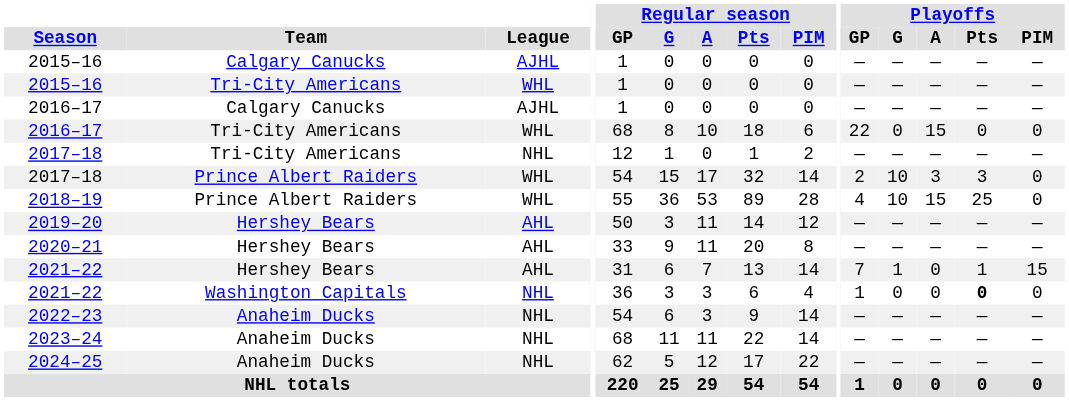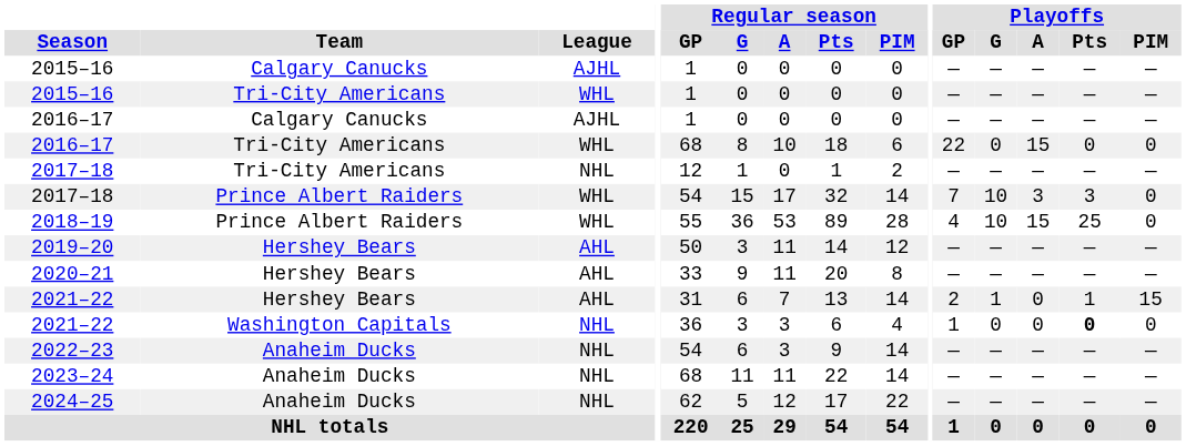 <table border="0" cellpadding="1" cellspacing="0" style="text-align:center; width:60em">
 <tr style="background:#e0e0e0;">
 <th colspan="3" style="background:#fff;"></th>
 <th rowspan="99" style="background:#fff;"></th>
 <th colspan="5"><a href='#'>Regular season</a></th>
 <th rowspan="99" style="background:#fff;"></th>
 <th colspan="5"><a href='#'>Playoffs</a></th>
 </tr>
 <tr style="background:#e0e0e0;">
 <th><a href='#'>Season</a></th>
 <th>Team</th>
 <th>League</th>
 <th>GP</th>
 <th><a href='#'>G</a></th>
 <th><a href='#'>A</a></th>
 <th><a href='#'>Pts</a></th>
 <th><a href='#'>PIM</a></th>
 <th>GP</th>
 <th>G</th>
 <th>A</th>
 <th>Pts</th>
 <th>PIM</th>
 </tr>
 <tr>
 <td>2015–16</td>
 <td><a href='#'>Calgary Canucks</a></td>
 <td><a href='#'>AJHL</a></td>
 <td>1</td>
 <td>0</td>
 <td>0</td>
 <td>0</td>
 <td>0</td>
 <td>—</td>
 <td>—</td>
 <td>—</td>
 <td>—</td>
 <td>—</td>
 </tr>
 <tr style="background:#f0f0f0;">
 <td><a href='#'>2015–16</a></td>
 <td><a href='#'>Tri-City Americans</a></td>
 <td><a href='#'>WHL</a></td>
 <td>1</td>
 <td>0</td>
 <td>0</td>
 <td>0</td>
 <td>0</td>
 <td>—</td>
 <td>—</td>
 <td>—</td>
 <td>—</td>
 <td>—</td>
 </tr>
 <tr>
 <td>2016–17</td>
 <td>Calgary Canucks</td>
 <td>AJHL</td>
 <td>1</td>
 <td>0</td>
 <td>0</td>
 <td>0</td>
 <td>0</td>
 <td>—</td>
 <td>—</td>
 <td>—</td>
 <td>—</td>
 <td>—</td>
 </tr>
 <tr style="background:#f0f0f0;">
 <td><a href='#'>2016–17</a></td>
 <td>Tri-City Americans</td>
 <td>WHL</td>
 <td>68</td>
 <td>8</td>
 <td>10</td>
 <td>18</td>
 <td>6</td>
 <td>22</td>
 <td>0</td>
 <td>15</td>
 <td>0</td>
 <td>0</td>
 </tr>
 <tr>
 <td><a href='#'>2017–18</a></td>
 <td>Tri-City Americans</td>
 <td>NHL</td>
 <td>12</td>
 <td>1</td>
 <td>0</td>
 <td>1</td>
 <td>2</td>
 <td>—</td>
 <td>—</td>
 <td>—</td>
 <td>—</td>
 <td>—</td>
 </tr>
 <tr style="background:#f0f0f0;">
 <td 2017–18 WHL season>2017–18</td>
 <td><a href='#'>Prince Albert Raiders</a></td>
 <td>WHL</td>
 <td>54</td>
 <td>15</td>
 <td>17</td>
 <td>32</td>
 <td>14</td>
-<td>2</td>
+<td>7</td>
 <td>10</td>
 <td>3</td>
 <td>3</td>
 <td>0</td>
 </tr>
 <tr>
 <td><a href='#'>2018–19</a></td>
 <td>Prince Albert Raiders</td>
 <td>WHL</td>
 <td>55</td>
 <td>36</td>
 <td>53</td>
 <td>89</td>
 <td>28</td>
 <td>4</td>
 <td>10</td>
 <td>15</td>
 <td>25</td>
 <td>0</td>
 </tr>
 <tr style="background:#f0f0f0;">
 <td><a href='#'>2019–20</a></td>
 <td><a href='#'>Hershey Bears</a></td>
 <td><a href='#'>AHL</a></td>
 <td>50</td>
 <td>3</td>
 <td>11</td>
 <td>14</td>
 <td>12</td>
 <td>—</td>
 <td>—</td>
 <td>—</td>
 <td>—</td>
 <td>—</td>
 </tr>
 <tr>
 <td><a href='#'>2020–21</a></td>
 <td>Hershey Bears</td>
 <td>AHL</td>
 <td>33</td>
 <td>9</td>
 <td>11</td>
 <td>20</td>
 <td>8</td>
 <td>—</td>
 <td>—</td>
 <td>—</td>
 <td>—</td>
 <td>—</td>
 </tr>
 <tr style="background:#f0f0f0;">
 <td><a href='#'>2021–22</a></td>
 <td>Hershey Bears</td>
 <td>AHL</td>
 <td>31</td>
 <td>6</td>
 <td>7</td>
 <td>13</td>
 <td>14</td>
-<td>7</td>
+<td>2</td>
 <td>1</td>
 <td>0</td>
 <td>1</td>
 <td>15</td>
 </tr>
 <tr>
 <td><a href='#'>2021–22</a></td>
 <td><a href='#'>Washington Capitals</a></td>
 <td><a href='#'>NHL</a></td>
 <td>36</td>
 <td>3</td>
 <td>3</td>
 <td>6</td>
 <td>4</td>
 <td>1</td>
 <td>0</td>
 <td>0</td>
 <td><strong>0</strong></td>
 <td>0</td>
 </tr>
 <tr style="background:#f0f0f0;">
 <td><a href='#'>2022–23</a></td>
 <td><a href='#'>Anaheim Ducks</a></td>
 <td>NHL</td>
 <td>54</td>
 <td>6</td>
 <td>3</td>
 <td>9</td>
 <td>14</td>
 <td>—</td>
 <td>—</td>
 <td>—</td>
 <td>—</td>
 <td>—</td>
 </tr>
 <tr>
 <td><a href='#'>2023–24</a></td>
 <td>Anaheim Ducks</td>
 <td>NHL</td>
 <td>68</td>
 <td>11</td>
 <td>11</td>
 <td>22</td>
 <td>14</td>
 <td>—</td>
 <td>—</td>
 <td>—</td>
 <td>—</td>
 <td>—</td>
 </tr>
 <tr style="background:#f0f0f0;">
 <td><a href='#'>2024–25</a></td>
 <td>Anaheim Ducks</td>
 <td>NHL</td>
 <td>62</td>
 <td>5</td>
 <td>12</td>
 <td>17</td>
 <td>22</td>
 <td>—</td>
 <td>—</td>
 <td>—</td>
 <td>—</td>
 <td>—</td>
 </tr>
 <tr style="background:#e0e0e0;">
 <th colspan="3">NHL totals</th>
 <th>220</th>
 <th>25</th>
 <th>29</th>
 <th>54</th>
 <th>54</th>
 <th>1</th>
 <th>0</th>
 <th>0</th>
 <th>0</th>
 <th>0</th>
 </tr>
 </table>
